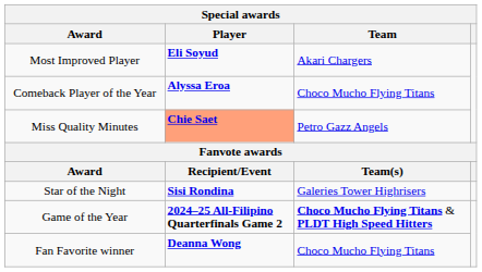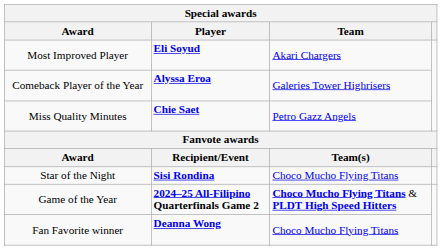 <table class=wikitable width="70%">
 <tr>
 <th colspan="4">Special awards</th>
 </tr>
 <tr>
 <th>Award</th>
 <th>Player</th>
 <th>Team</th>
 <th></th>
 </tr>
 <tr>
 <td align="center">Most Improved Player</td>
 <td><strong><a href='#'>Eli Soyud</a></strong><br><br></td>
 <td><a href='#'>Akari Chargers</a></td>
 <td rowspan="3" align="center"></td>
 </tr>
 <tr>
 <td align="center">Comeback Player of the Year</td>
 <td><strong><a href='#'>Alyssa Eroa</a></strong><br><br></td>
-<td><a href='#'>Choco Mucho Flying Titans</a></td>
+<td><a href='#'>Galeries Tower Highrisers</a></td>
 </tr>
 <tr>
 <td align="center">Miss Quality Minutes</td>
-<td style="background: lightsalmon;"><strong><a href='#'>Chie Saet</a></strong><br><br></td>
+<td><strong><a href='#'>Chie Saet</a></strong><br><br></td>
 <td><a href='#'>Petro Gazz Angels</a></td>
 </tr>
 <tr>
 <th colspan="4">Fanvote awards</th>
 </tr>
 <tr>
 <th>Award</th>
 <th>Recipient/Event</th>
 <th>Team(s)</th>
 <th></th>
 </tr>
 <tr>
 <td align="center">Star of the Night</td>
 <td><strong><a href='#'>Sisi Rondina</a></strong></td>
-<td><a href='#'>Galeries Tower Highrisers</a></td>
+<td><a href='#'>Choco Mucho Flying Titans</a></td>
 <td align="center"></td>
 </tr>
 <tr>
 <td align="center">Game of the Year</td>
 <td><strong><a href='#'>2024–25 All-Filipino</a><br>Quarterfinals Game 2</strong></td>
 <td><strong><a href='#'>Choco Mucho Flying Titans</a></strong> &<br><strong><a href='#'>PLDT High Speed Hitters</a></strong></td>
 <td rowspan="2" align="center"></td>
 </tr>
 <tr>
 <td align="center">Fan Favorite winner</td>
 <td><strong><a href='#'>Deanna Wong</a></strong> <br><br></td>
 <td><a href='#'>Choco Mucho Flying Titans</a></td>
 </tr>
 </table>
